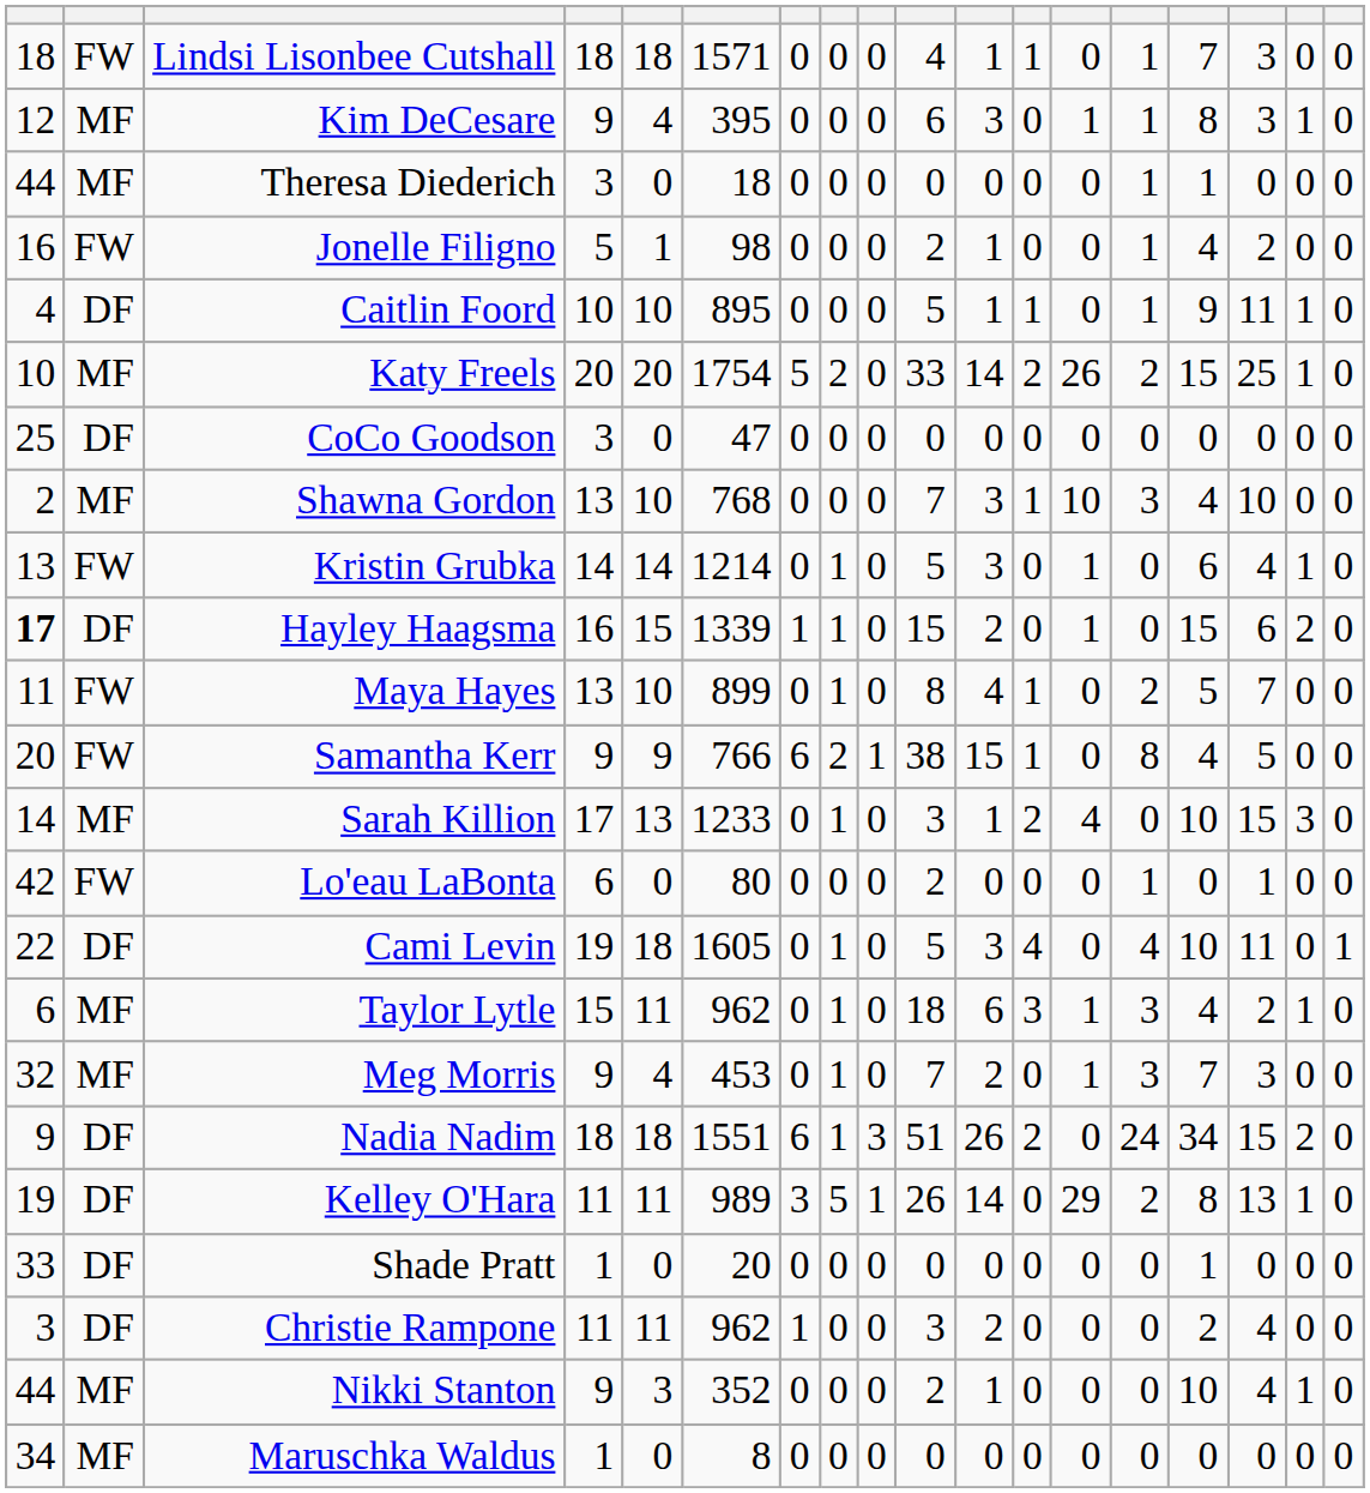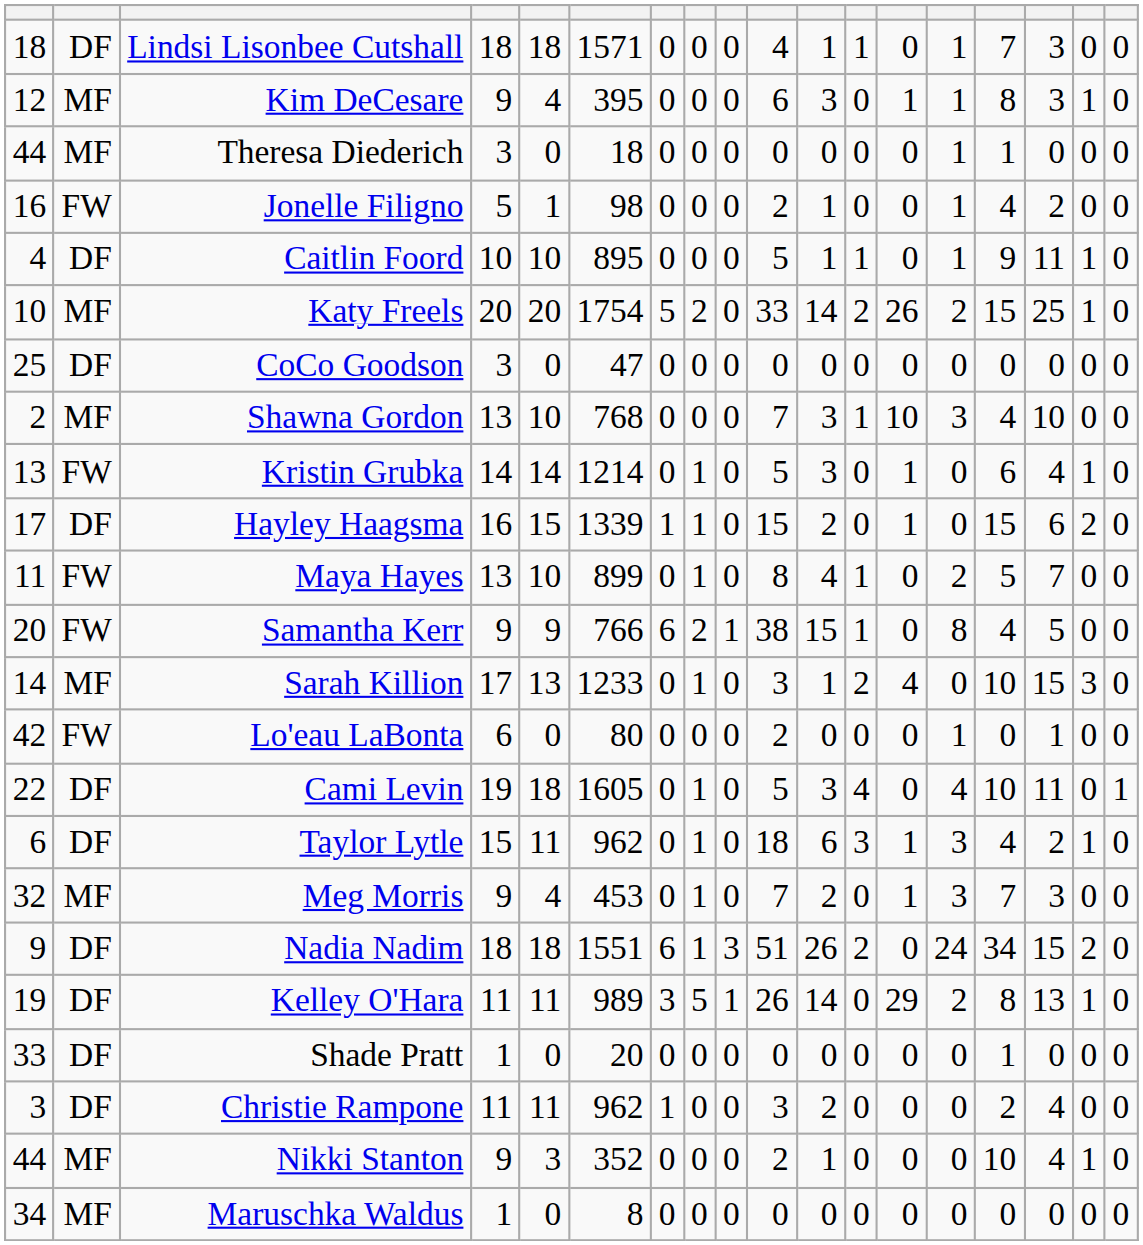 <table class="wikitable sortable" style="text-align:right;">
 <tr>
 <th data-sort-type=number></th>
 <th></th>
 <th></th>
 <th></th>
 <th></th>
 <th></th>
 <th></th>
 <th></th>
 <th></th>
 <th></th>
 <th></th>
 <th></th>
 <th></th>
 <th></th>
 <th></th>
 <th></th>
 <th></th>
 <th></th>
 </tr>
 <tr>
 <td>18</td>
-<td>FW</td>
+<td>DF</td>
 <td><a href='#'>Lindsi Lisonbee Cutshall</a></td>
 <td>18</td>
 <td>18</td>
 <td>1571</td>
 <td>0</td>
 <td>0</td>
 <td>0</td>
 <td>4</td>
 <td>1</td>
 <td>1</td>
 <td>0</td>
 <td>1</td>
 <td>7</td>
 <td>3</td>
 <td>0</td>
 <td>0</td>
 </tr>
 <tr>
 <td>12</td>
 <td>MF</td>
 <td><a href='#'>Kim DeCesare</a></td>
 <td>9</td>
 <td>4</td>
 <td>395</td>
 <td>0</td>
 <td>0</td>
 <td>0</td>
 <td>6</td>
 <td>3</td>
 <td>0</td>
 <td>1</td>
 <td>1</td>
 <td>8</td>
 <td>3</td>
 <td>1</td>
 <td>0</td>
 </tr>
 <tr>
 <td>44</td>
 <td>MF</td>
 <td>Theresa Diederich</td>
 <td>3</td>
 <td>0</td>
 <td>18</td>
 <td>0</td>
 <td>0</td>
 <td>0</td>
 <td>0</td>
 <td>0</td>
 <td>0</td>
 <td>0</td>
 <td>1</td>
 <td>1</td>
 <td>0</td>
 <td>0</td>
 <td>0</td>
 </tr>
 <tr>
 <td>16</td>
 <td>FW</td>
 <td><a href='#'>Jonelle Filigno</a></td>
 <td>5</td>
 <td>1</td>
 <td>98</td>
 <td>0</td>
 <td>0</td>
 <td>0</td>
 <td>2</td>
 <td>1</td>
 <td>0</td>
 <td>0</td>
 <td>1</td>
 <td>4</td>
 <td>2</td>
 <td>0</td>
 <td>0</td>
 </tr>
 <tr>
 <td>4</td>
 <td>DF</td>
 <td><a href='#'>Caitlin Foord</a></td>
 <td>10</td>
 <td>10</td>
 <td>895</td>
 <td>0</td>
 <td>0</td>
 <td>0</td>
 <td>5</td>
 <td>1</td>
 <td>1</td>
 <td>0</td>
 <td>1</td>
 <td>9</td>
 <td>11</td>
 <td>1</td>
 <td>0</td>
 </tr>
 <tr>
 <td>10</td>
 <td>MF</td>
 <td><a href='#'>Katy Freels</a></td>
 <td>20</td>
 <td>20</td>
 <td>1754</td>
 <td>5</td>
 <td>2</td>
 <td>0</td>
 <td>33</td>
 <td>14</td>
 <td>2</td>
 <td>26</td>
 <td>2</td>
 <td>15</td>
 <td>25</td>
 <td>1</td>
 <td>0</td>
 </tr>
 <tr>
 <td>25</td>
 <td>DF</td>
 <td><a href='#'>CoCo Goodson</a></td>
 <td>3</td>
 <td>0</td>
 <td>47</td>
 <td>0</td>
 <td>0</td>
 <td>0</td>
 <td>0</td>
 <td>0</td>
 <td>0</td>
 <td>0</td>
 <td>0</td>
 <td>0</td>
 <td>0</td>
 <td>0</td>
 <td>0</td>
 </tr>
 <tr>
 <td>2</td>
 <td>MF</td>
 <td><a href='#'>Shawna Gordon</a></td>
 <td>13</td>
 <td>10</td>
 <td>768</td>
 <td>0</td>
 <td>0</td>
 <td>0</td>
 <td>7</td>
 <td>3</td>
 <td>1</td>
 <td>10</td>
 <td>3</td>
 <td>4</td>
 <td>10</td>
 <td>0</td>
 <td>0</td>
 </tr>
 <tr>
 <td>13</td>
 <td>FW</td>
 <td><a href='#'>Kristin Grubka</a></td>
 <td>14</td>
 <td>14</td>
 <td>1214</td>
 <td>0</td>
 <td>1</td>
 <td>0</td>
 <td>5</td>
 <td>3</td>
 <td>0</td>
 <td>1</td>
 <td>0</td>
 <td>6</td>
 <td>4</td>
 <td>1</td>
 <td>0</td>
 </tr>
 <tr>
-<td><strong>17</strong></td>
+<td>17</td>
 <td>DF</td>
 <td><a href='#'>Hayley Haagsma</a></td>
 <td>16</td>
 <td>15</td>
 <td>1339</td>
 <td>1</td>
 <td>1</td>
 <td>0</td>
 <td>15</td>
 <td>2</td>
 <td>0</td>
 <td>1</td>
 <td>0</td>
 <td>15</td>
 <td>6</td>
 <td>2</td>
 <td>0</td>
 </tr>
 <tr>
 <td>11</td>
 <td>FW</td>
 <td><a href='#'>Maya Hayes</a></td>
 <td>13</td>
 <td>10</td>
 <td>899</td>
 <td>0</td>
 <td>1</td>
 <td>0</td>
 <td>8</td>
 <td>4</td>
 <td>1</td>
 <td>0</td>
 <td>2</td>
 <td>5</td>
 <td>7</td>
 <td>0</td>
 <td>0</td>
 </tr>
 <tr>
 <td>20</td>
 <td>FW</td>
 <td><a href='#'>Samantha Kerr</a></td>
 <td>9</td>
 <td>9</td>
 <td>766</td>
 <td>6</td>
 <td>2</td>
 <td>1</td>
 <td>38</td>
 <td>15</td>
 <td>1</td>
 <td>0</td>
 <td>8</td>
 <td>4</td>
 <td>5</td>
 <td>0</td>
 <td>0</td>
 </tr>
 <tr>
 <td>14</td>
 <td>MF</td>
 <td><a href='#'>Sarah Killion</a></td>
 <td>17</td>
 <td>13</td>
 <td>1233</td>
 <td>0</td>
 <td>1</td>
 <td>0</td>
 <td>3</td>
 <td>1</td>
 <td>2</td>
 <td>4</td>
 <td>0</td>
 <td>10</td>
 <td>15</td>
 <td>3</td>
 <td>0</td>
 </tr>
 <tr>
 <td>42</td>
 <td>FW</td>
 <td><a href='#'>Lo'eau LaBonta</a></td>
 <td>6</td>
 <td>0</td>
 <td>80</td>
 <td>0</td>
 <td>0</td>
 <td>0</td>
 <td>2</td>
 <td>0</td>
 <td>0</td>
 <td>0</td>
 <td>1</td>
 <td>0</td>
 <td>1</td>
 <td>0</td>
 <td>0</td>
 </tr>
 <tr>
 <td>22</td>
 <td>DF</td>
 <td><a href='#'>Cami Levin</a></td>
 <td>19</td>
 <td>18</td>
 <td>1605</td>
 <td>0</td>
 <td>1</td>
 <td>0</td>
 <td>5</td>
 <td>3</td>
 <td>4</td>
 <td>0</td>
 <td>4</td>
 <td>10</td>
 <td>11</td>
 <td>0</td>
 <td>1</td>
 </tr>
 <tr>
 <td>6</td>
-<td>MF</td>
+<td>DF</td>
 <td><a href='#'>Taylor Lytle</a></td>
 <td>15</td>
 <td>11</td>
 <td>962</td>
 <td>0</td>
 <td>1</td>
 <td>0</td>
 <td>18</td>
 <td>6</td>
 <td>3</td>
 <td>1</td>
 <td>3</td>
 <td>4</td>
 <td>2</td>
 <td>1</td>
 <td>0</td>
 </tr>
 <tr>
 <td>32</td>
 <td>MF</td>
 <td><a href='#'>Meg Morris</a></td>
 <td>9</td>
 <td>4</td>
 <td>453</td>
 <td>0</td>
 <td>1</td>
 <td>0</td>
 <td>7</td>
 <td>2</td>
 <td>0</td>
 <td>1</td>
 <td>3</td>
 <td>7</td>
 <td>3</td>
 <td>0</td>
 <td>0</td>
 </tr>
 <tr>
 <td>9</td>
 <td>DF</td>
 <td><a href='#'>Nadia Nadim</a></td>
 <td>18</td>
 <td>18</td>
 <td>1551</td>
 <td>6</td>
 <td>1</td>
 <td>3</td>
 <td>51</td>
 <td>26</td>
 <td>2</td>
 <td>0</td>
 <td>24</td>
 <td>34</td>
 <td>15</td>
 <td>2</td>
 <td>0</td>
 </tr>
 <tr>
 <td>19</td>
 <td>DF</td>
 <td><a href='#'>Kelley O'Hara</a></td>
 <td>11</td>
 <td>11</td>
 <td>989</td>
 <td>3</td>
 <td>5</td>
 <td>1</td>
 <td>26</td>
 <td>14</td>
 <td>0</td>
 <td>29</td>
 <td>2</td>
 <td>8</td>
 <td>13</td>
 <td>1</td>
 <td>0</td>
 </tr>
 <tr>
 <td>33</td>
 <td>DF</td>
 <td>Shade Pratt</td>
 <td>1</td>
 <td>0</td>
 <td>20</td>
 <td>0</td>
 <td>0</td>
 <td>0</td>
 <td>0</td>
 <td>0</td>
 <td>0</td>
 <td>0</td>
 <td>0</td>
 <td>1</td>
 <td>0</td>
 <td>0</td>
 <td>0</td>
 </tr>
 <tr>
 <td>3</td>
 <td>DF</td>
 <td><a href='#'>Christie Rampone</a></td>
 <td>11</td>
 <td>11</td>
 <td>962</td>
 <td>1</td>
 <td>0</td>
 <td>0</td>
 <td>3</td>
 <td>2</td>
 <td>0</td>
 <td>0</td>
 <td>0</td>
 <td>2</td>
 <td>4</td>
 <td>0</td>
 <td>0</td>
 </tr>
 <tr>
 <td>44</td>
 <td>MF</td>
 <td><a href='#'>Nikki Stanton</a></td>
 <td>9</td>
 <td>3</td>
 <td>352</td>
 <td>0</td>
 <td>0</td>
 <td>0</td>
 <td>2</td>
 <td>1</td>
 <td>0</td>
 <td>0</td>
 <td>0</td>
 <td>10</td>
 <td>4</td>
 <td>1</td>
 <td>0</td>
 </tr>
 <tr>
 <td>34</td>
 <td>MF</td>
 <td><a href='#'>Maruschka Waldus</a></td>
 <td>1</td>
 <td>0</td>
 <td>8</td>
 <td>0</td>
 <td>0</td>
 <td>0</td>
 <td>0</td>
 <td>0</td>
 <td>0</td>
 <td>0</td>
 <td>0</td>
 <td>0</td>
 <td>0</td>
 <td>0</td>
 <td>0</td>
 </tr>
 </table>
